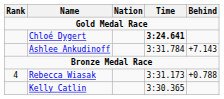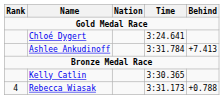 <table class="wikitable" style="text-align:center">
 <tr>
 <th>Rank</th>
 <th>Name</th>
 <th>Nation</th>
 <th>Time</th>
 <th>Behind</th>
 </tr>
 <tr>
 <td colspan=5><strong>Gold Medal Race</strong></td>
 </tr>
 <tr>
 <td></td>
 <td align=left><a href='#'>Chloé Dygert</a></td>
 <td align=left></td>
-<td><strong>3:24.641</strong></td>
+<td>3:24.641</td>
 <td></td>
 </tr>
 <tr>
 <td></td>
 <td align=left><a href='#'>Ashlee Ankudinoff</a></td>
 <td align=left></td>
 <td>3:31.784</td>
-<td>+7.143</td>
+<td>+7.413</td>
 </tr>
 <tr>
 <td colspan=5><strong>Bronze Medal Race</strong></td>
+</tr>
+<tr>
+<td></td>
+<td align=left><a href='#'>Kelly Catlin</a></td>
+<td align=left></td>
+<td>3:30.365</td>
+<td></td>
 </tr>
 <tr>
 <td>4</td>
 <td align=left><a href='#'>Rebecca Wiasak</a></td>
 <td align=left></td>
 <td>3:31.173</td>
 <td>+0.788</td>
 </tr>
-<tr>
-<td></td>
-<td align=left><a href='#'>Kelly Catlin</a></td>
-<td align=left></td>
-<td>3:30.365</td>
-<td></td>
-</tr>
 </table>
